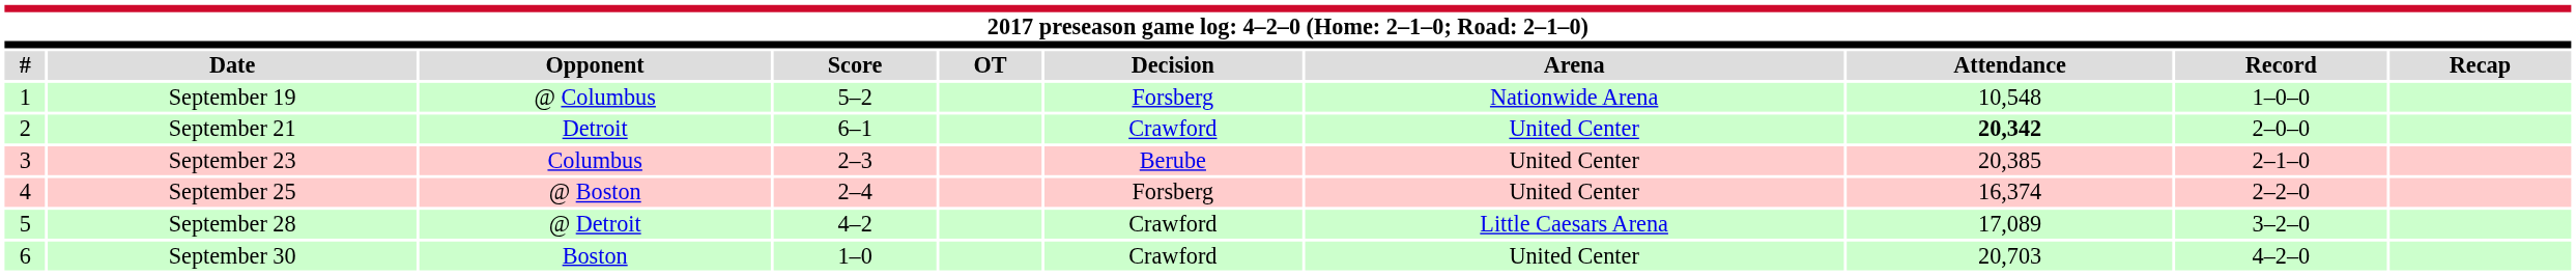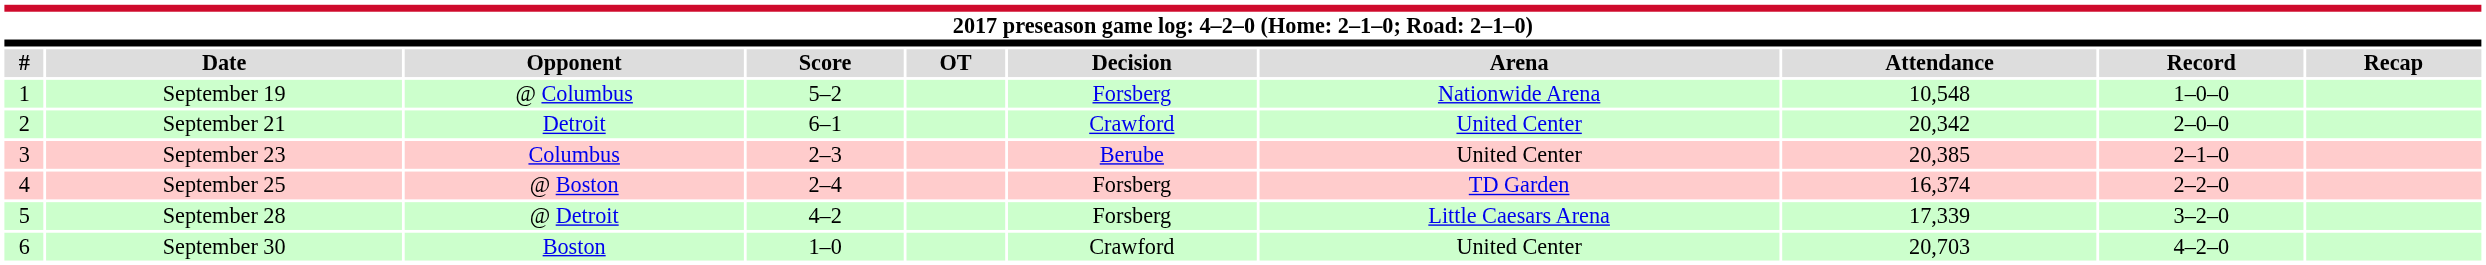 <table class="toccolours collapsible collapsed" style="width:90%; clear:both; margin:1.5em auto; text-align:center;">
 <tr>
 <th colspan=10 style="background:#FFFFFF; border-top:#CF0A2C 5px solid; border-bottom:#000000 5px solid;">2017 preseason game log: 4–2–0 (Home: 2–1–0; Road: 2–1–0)</th>
 </tr>
 <tr style="background:#ddd;">
 <th>#</th>
 <th>Date</th>
 <th>Opponent</th>
 <th>Score</th>
 <th>OT</th>
 <th>Decision</th>
 <th>Arena</th>
 <th>Attendance</th>
 <th>Record</th>
 <th>Recap</th>
 </tr>
 <tr style="background:#cfc;">
 <td>1</td>
 <td>September 19</td>
 <td>@ <a href='#'>Columbus</a></td>
 <td>5–2</td>
 <td></td>
 <td><a href='#'>Forsberg</a></td>
 <td><a href='#'>Nationwide Arena</a></td>
 <td>10,548</td>
 <td>1–0–0</td>
 <td></td>
 </tr>
 <tr style="background:#cfc;">
 <td>2</td>
 <td>September 21</td>
 <td><a href='#'>Detroit</a></td>
 <td>6–1</td>
 <td></td>
 <td><a href='#'>Crawford</a></td>
 <td><a href='#'>United Center</a></td>
-<td><strong>20,342</strong></td>
+<td>20,342</td>
 <td>2–0–0</td>
 <td></td>
 </tr>
 <tr style="background:#fcc;">
 <td>3</td>
 <td>September 23</td>
 <td><a href='#'>Columbus</a></td>
 <td>2–3</td>
 <td></td>
 <td><a href='#'>Berube</a></td>
 <td>United Center</td>
 <td>20,385</td>
 <td>2–1–0</td>
 <td></td>
 </tr>
 <tr style="background:#fcc;">
 <td>4</td>
 <td>September 25</td>
 <td>@ <a href='#'>Boston</a></td>
 <td>2–4</td>
 <td></td>
 <td>Forsberg</td>
-<td>United Center</td>
+<td><a href='#'>TD Garden</a></td>
 <td>16,374</td>
 <td>2–2–0</td>
 <td></td>
 </tr>
 <tr style="background:#cfc;">
 <td>5</td>
 <td>September 28</td>
 <td>@ <a href='#'>Detroit</a></td>
 <td>4–2</td>
 <td></td>
-<td>Crawford</td>
+<td>Forsberg</td>
 <td><a href='#'>Little Caesars Arena</a></td>
-<td>17,089</td>
+<td>17,339</td>
 <td>3–2–0</td>
 <td></td>
 </tr>
 <tr style="background:#cfc;">
 <td>6</td>
 <td>September 30</td>
 <td><a href='#'>Boston</a></td>
 <td>1–0</td>
 <td></td>
 <td>Crawford</td>
 <td>United Center</td>
 <td>20,703</td>
 <td>4–2–0</td>
 <td></td>
 </tr>
 </table>
